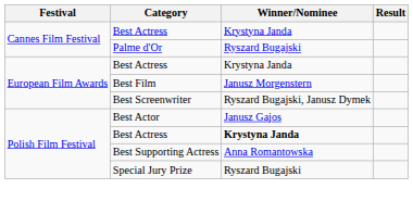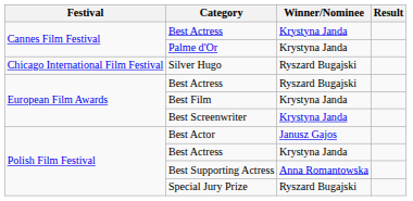 <table class="wikitable">
 <tr>
 <th>Festival</th>
 <th>Category</th>
 <th>Winner/Nominee</th>
 <th>Result</th>
 </tr>
 <tr>
 <td rowspan="2"><a href='#'>Cannes Film Festival</a></td>
 <td><a href='#'>Best Actress</a></td>
 <td><a href='#'>Krystyna Janda</a></td>
 <td></td>
 </tr>
 <tr>
 <td><a href='#'>Palme d'Or</a></td>
-<td><a href='#'>Ryszard Bugajski</a></td>
+<td>Krystyna Janda</td>
+<td></td>
+</tr>
+<tr>
+<td><a href='#'>Chicago International Film Festival</a></td>
+<td>Silver Hugo</td>
+<td>Ryszard Bugajski</td>
 <td></td>
 </tr>
 <tr>
 <td rowspan="3"><a href='#'>European Film Awards</a></td>
 <td>Best Actress</td>
+<td>Ryszard Bugajski</td>
+<td></td>
+</tr>
+<tr>
+<td>Best Film</td>
 <td>Krystyna Janda</td>
 <td></td>
 </tr>
 <tr>
-<td>Best Film</td>
-<td><a href='#'>Janusz Morgenstern</a></td>
-<td></td>
-</tr>
-<tr>
 <td>Best Screenwriter</td>
-<td>Ryszard Bugajski, Janusz Dymek</td>
+<td><a href='#'>Krystyna Janda</a></td>
 <td></td>
 </tr>
 <tr>
 <td rowspan="4"><a href='#'>Polish Film Festival</a></td>
 <td>Best Actor</td>
 <td><a href='#'>Janusz Gajos</a></td>
 <td></td>
 </tr>
 <tr>
 <td>Best Actress</td>
-<td><strong>Krystyna Janda</strong></td>
+<td>Krystyna Janda</td>
 <td></td>
 </tr>
 <tr>
 <td>Best Supporting Actress</td>
 <td><a href='#'>Anna Romantowska</a></td>
 <td></td>
 </tr>
 <tr>
 <td>Special Jury Prize</td>
 <td>Ryszard Bugajski</td>
 <td></td>
 </tr>
 </table>
